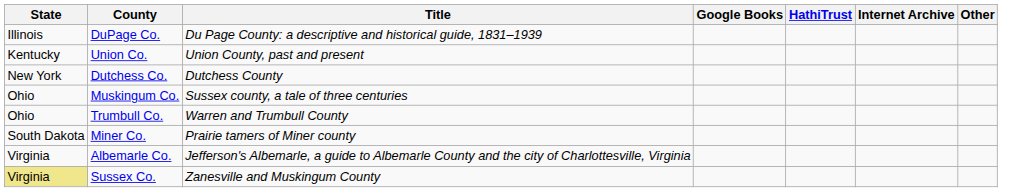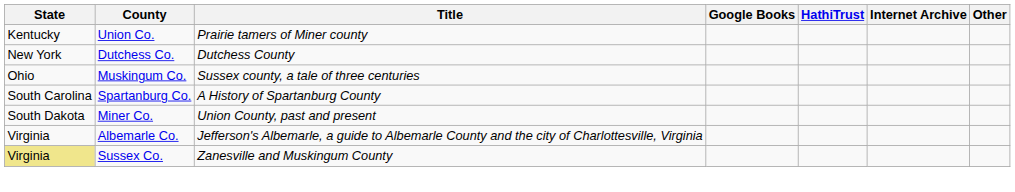 <table class="wikitable sortable" style="font-size: 95%;">
 <tr>
 <th>State</th>
 <th>County</th>
 <th>Title</th>
 <th>Google Books</th>
 <th><a href='#'>HathiTrust</a></th>
 <th>Internet Archive</th>
 <th>Other</th>
 </tr>
 <tr>
-<td>Illinois</td>
-<td><a href='#'>DuPage Co.</a></td>
-<td><em>Du Page County: a descriptive and historical guide, 1831–1939</em></td>
-<td></td>
-<td></td>
-<td></td>
-<td></td>
-</tr>
-<tr>
 <td>Kentucky</td>
 <td><a href='#'>Union Co.</a></td>
-<td><em>Union County, past and present</em></td>
+<td><em>Prairie tamers of Miner county </em></td>
 <td></td>
 <td></td>
 <td></td>
 <td></td>
 </tr>
 <tr>
 <td>New York</td>
 <td><a href='#'>Dutchess Co.</a></td>
 <td><em>Dutchess County</em></td>
 <td></td>
 <td></td>
 <td></td>
 <td></td>
 </tr>
 <tr>
 <td>Ohio</td>
 <td><a href='#'>Muskingum Co.</a></td>
 <td><em>Sussex county, a tale of three centuries</em></td>
 <td></td>
 <td></td>
 <td></td>
 <td></td>
 </tr>
 <tr>
-<td>Ohio</td>
-<td><a href='#'>Trumbull Co.</a></td>
-<td><em>Warren and Trumbull County</em></td>
+<td>South Carolina</td>
+<td><a href='#'>Spartanburg Co.</a></td>
+<td><em>A History of Spartanburg County</em></td>
 <td></td>
 <td></td>
 <td></td>
 <td></td>
 </tr>
 <tr>
 <td>South Dakota</td>
 <td><a href='#'>Miner Co.</a></td>
-<td><em>Prairie tamers of Miner county </em></td>
+<td><em>Union County, past and present</em></td>
 <td></td>
 <td></td>
 <td></td>
 <td></td>
 </tr>
 <tr>
 <td>Virginia</td>
 <td><a href='#'>Albemarle Co.</a></td>
 <td><em>Jefferson's Albemarle, a guide to Albemarle County and the city of Charlottesville, Virginia</em></td>
 <td></td>
 <td></td>
 <td></td>
 <td></td>
 </tr>
 <tr>
 <td style="background: khaki;">Virginia</td>
 <td><a href='#'>Sussex Co.</a></td>
 <td><em>Zanesville and Muskingum County</em></td>
 <td></td>
 <td></td>
 <td></td>
 <td></td>
 </tr>
 </table>
